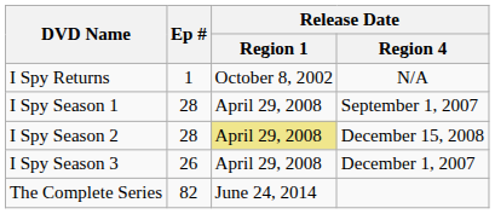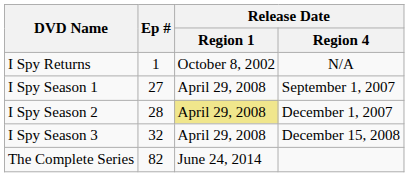 <table class="wikitable">
 <tr>
 <th rowspan="2">DVD Name</th>
 <th rowspan="2">Ep #</th>
 <th colspan="2">Release Date</th>
 </tr>
 <tr>
 <th>Region 1</th>
 <th>Region 4</th>
 </tr>
 <tr>
 <td>I Spy Returns</td>
 <td style="text-align:center;">1</td>
 <td>October 8, 2002</td>
 <td style="text-align:center;">N/A</td>
 </tr>
 <tr>
 <td>I Spy Season 1</td>
-<td style="text-align:center;">28</td>
+<td style="text-align:center;">27</td>
 <td>April 29, 2008</td>
 <td>September 1, 2007</td>
 </tr>
 <tr>
 <td>I Spy Season 2</td>
 <td style="text-align:center;">28</td>
 <td style="background: khaki;">April 29, 2008</td>
-<td>December 15, 2008</td>
+<td>December 1, 2007</td>
 </tr>
 <tr>
 <td>I Spy Season 3</td>
-<td style="text-align:center;">26</td>
+<td style="text-align:center;">32</td>
 <td>April 29, 2008</td>
-<td>December 1, 2007</td>
+<td>December 15, 2008</td>
 </tr>
 <tr>
 <td>The Complete Series</td>
 <td style="text-align:center;">82</td>
 <td>June 24, 2014</td>
 </tr>
 </table>
